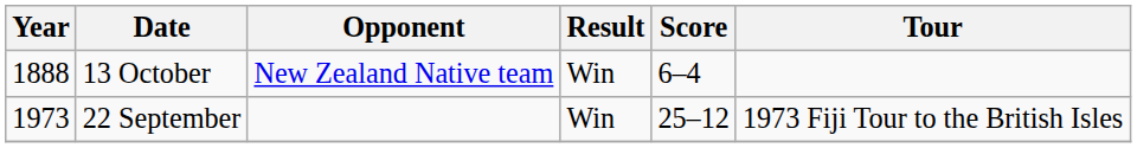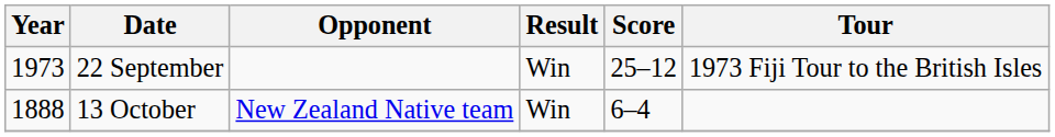 <table class="wikitable">
 <tr>
 <th>Year</th>
 <th>Date</th>
 <th>Opponent</th>
 <th>Result</th>
 <th>Score</th>
 <th>Tour</th>
 </tr>
 <tr>
+<td>1973</td>
+<td>22 September</td>
+<td></td>
+<td>Win</td>
+<td>25–12</td>
+<td>1973 Fiji Tour to the British Isles</td>
+</tr>
+<tr>
 <td>1888</td>
 <td>13 October</td>
 <td><a href='#'>New Zealand Native team</a></td>
 <td>Win</td>
 <td>6–4</td>
 <td></td>
 </tr>
 <tr>
-<td>1973</td>
-<td>22 September</td>
-<td></td>
-<td>Win</td>
-<td>25–12</td>
-<td>1973 Fiji Tour to the British Isles</td>
-</tr>
-<tr>
 </tr>
 </table>
